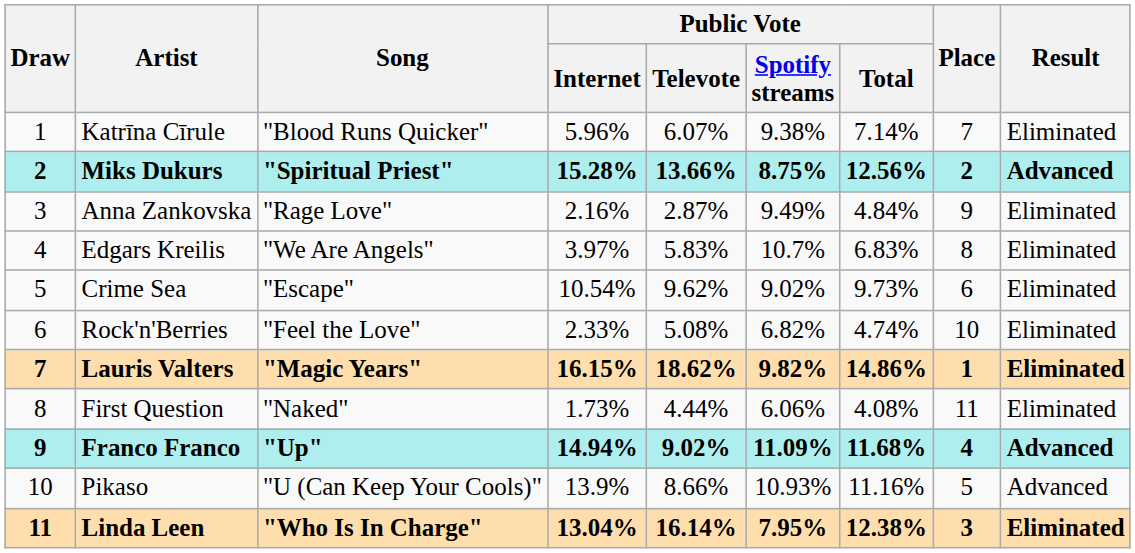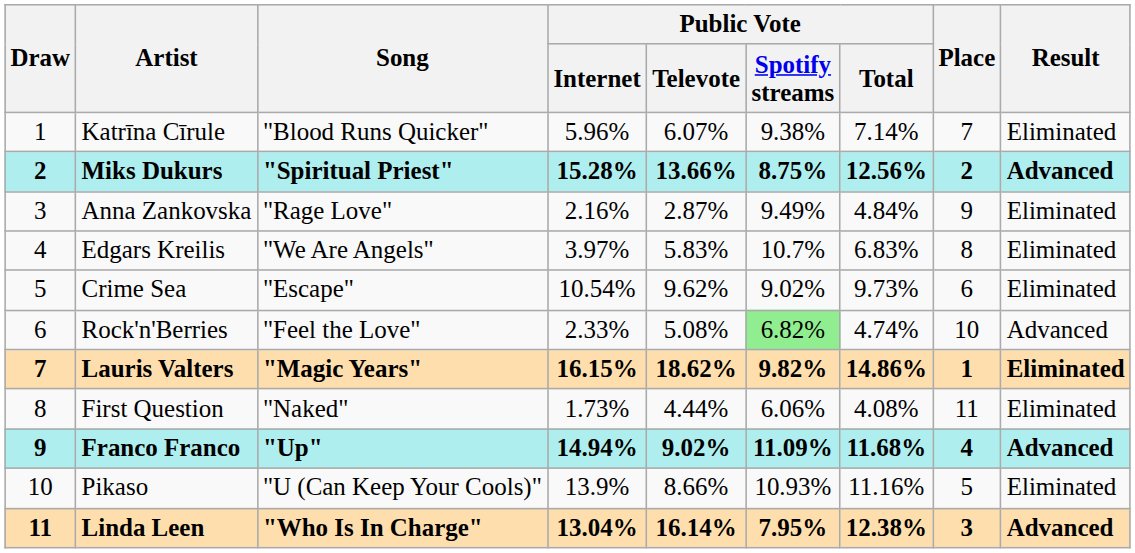 <table class="sortable wikitable" style="margin: 1em auto 1em auto; text-align:center;">
 <tr>
 <th rowspan="2">Draw</th>
 <th rowspan="2">Artist</th>
 <th rowspan="2">Song</th>
 <th colspan="4" class="unsortable">Public Vote</th>
 <th rowspan="2">Place</th>
 <th rowspan="2">Result</th>
 </tr>
 <tr>
 <th>Internet</th>
 <th>Televote</th>
 <th><a href='#'>Spotify</a><br>streams</th>
 <th>Total</th>
 </tr>
 <tr>
 <td>1</td>
 <td align="left">Katrīna Cīrule</td>
 <td align="left">"Blood Runs Quicker"</td>
 <td>5.96%</td>
 <td>6.07%</td>
 <td>9.38%</td>
 <td>7.14%</td>
 <td>7</td>
 <td align="left">Eliminated</td>
 </tr>
 <tr style="font-weight:bold; background:paleturquoise;">
 <td>2</td>
 <td align="left">Miks Dukurs</td>
 <td align="left">"Spiritual Priest"</td>
 <td>15.28%</td>
 <td>13.66%</td>
 <td>8.75%</td>
 <td>12.56%</td>
 <td>2</td>
 <td align="left">Advanced</td>
 </tr>
 <tr>
 <td>3</td>
 <td align="left">Anna Zankovska</td>
 <td align="left">"Rage Love"</td>
 <td>2.16%</td>
 <td>2.87%</td>
 <td>9.49%</td>
 <td>4.84%</td>
 <td>9</td>
 <td align="left">Eliminated</td>
 </tr>
 <tr>
 <td>4</td>
 <td align="left">Edgars Kreilis</td>
 <td align="left">"We Are Angels"</td>
 <td>3.97%</td>
 <td>5.83%</td>
 <td>10.7%</td>
 <td>6.83%</td>
 <td>8</td>
 <td align="left">Eliminated</td>
 </tr>
 <tr>
 <td>5</td>
 <td align="left">Crime Sea</td>
 <td align="left">"Escape"</td>
 <td>10.54%</td>
 <td>9.62%</td>
 <td>9.02%</td>
 <td>9.73%</td>
 <td>6</td>
 <td align="left">Eliminated</td>
 </tr>
 <tr>
 <td>6</td>
 <td align="left">Rock'n'Berries</td>
 <td align="left">"Feel the Love"</td>
 <td>2.33%</td>
 <td>5.08%</td>
-<td>6.82%</td>
+<td style="background: lightgreen;">6.82%</td>
 <td>4.74%</td>
 <td>10</td>
-<td align="left">Eliminated</td>
+<td align="left">Advanced</td>
 </tr>
 <tr style="font-weight:bold; background:navajowhite;">
 <td>7</td>
 <td align="left">Lauris Valters</td>
 <td align="left">"Magic Years"</td>
 <td>16.15%</td>
 <td>18.62%</td>
 <td>9.82%</td>
 <td>14.86%</td>
 <td>1</td>
 <td align="left">Eliminated</td>
 </tr>
 <tr>
 <td>8</td>
 <td align="left">First Question</td>
 <td align="left">"Naked"</td>
 <td>1.73%</td>
 <td>4.44%</td>
 <td>6.06%</td>
 <td>4.08%</td>
 <td>11</td>
 <td align="left">Eliminated</td>
 </tr>
 <tr style="font-weight:bold; background:paleturquoise;">
 <td>9</td>
 <td align="left">Franco Franco</td>
 <td align="left">"Up"</td>
 <td>14.94%</td>
 <td>9.02%</td>
 <td>11.09%</td>
 <td>11.68%</td>
 <td>4</td>
 <td align="left">Advanced</td>
 </tr>
 <tr>
 <td>10</td>
 <td align="left">Pikaso</td>
 <td align="left">"U (Can Keep Your Cools)"</td>
 <td>13.9%</td>
 <td>8.66%</td>
 <td>10.93%</td>
 <td>11.16%</td>
 <td>5</td>
-<td align="left">Advanced</td>
+<td align="left">Eliminated</td>
 </tr>
 <tr style="font-weight:bold; background:navajowhite;">
 <td>11</td>
 <td align="left">Linda Leen</td>
 <td align="left">"Who Is In Charge"</td>
 <td>13.04%</td>
 <td>16.14%</td>
 <td>7.95%</td>
 <td>12.38%</td>
 <td>3</td>
-<td align="left">Eliminated</td>
+<td align="left">Advanced</td>
 </tr>
 </table>
